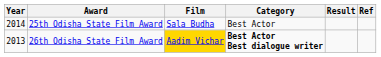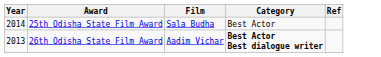 <table class="wikitable">
 <tr>
 <th>Year</th>
 <th>Award</th>
 <th>Film</th>
 <th>Category</th>
-<th>Result</th>
 <th>Ref</th>
 </tr>
 <tr>
 <td>2014</td>
 <td><a href='#'>25th Odisha State Film Award</a></td>
 <td><a href='#'>Sala Budha</a></td>
 <td>Best Actor</td>
 <td></td>
-<td></td>
 </tr>
 <tr>
 <td>2013</td>
 <td><a href='#'>26th Odisha State Film Award</a></td>
-<td style="background: gold;"><a href='#'>Aadim Vichar</a></td>
+<td><a href='#'>Aadim Vichar</a></td>
 <td><strong>Best Actor <br> Best dialogue writer</strong></td>
-<td></td>
 <td></td>
 </tr>
 </table>
